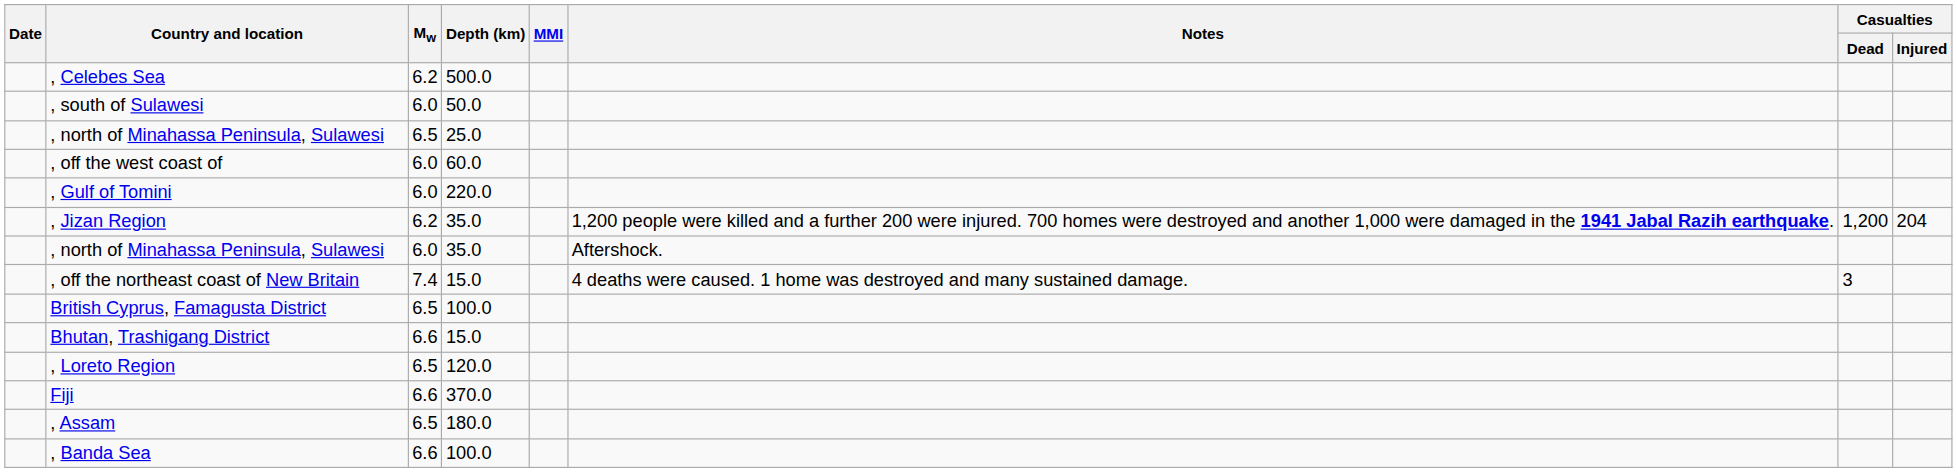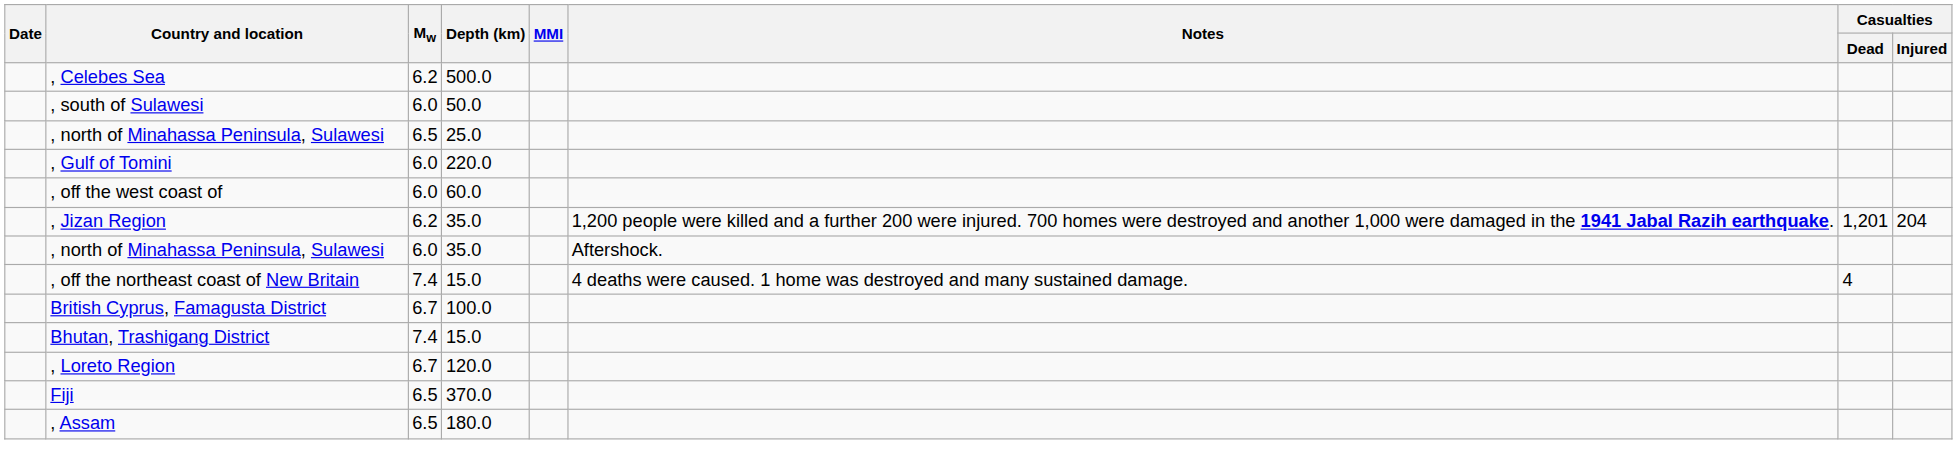 <table class="wikitable sortable sort-under" style="border:1px black; margin-left:1em;">
 <tr>
 <th rowspan="2"><small>Date</small></th>
 <th rowspan="2" style="width: 310px"><small>Country and location</small></th>
 <th rowspan="2"><small>M<sub>w</sub></small></th>
 <th rowspan="2"><small>Depth (km)</small></th>
 <th rowspan="2"><small><a href='#'>MMI</a></small></th>
 <th rowspan="2" class="unsortable"><small>Notes</small></th>
 <th colspan="2"><small>Casualties</small></th>
 </tr>
 <tr>
 <th><small>Dead</small></th>
 <th><small>Injured</small></th>
 </tr>
 <tr>
 <td></td>
 <td>, <a href='#'>Celebes Sea</a></td>
 <td>6.2</td>
 <td>500.0</td>
 <td></td>
 <td></td>
 <td></td>
 <td></td>
 </tr>
 <tr>
 <td></td>
 <td>, south of <a href='#'>Sulawesi</a></td>
 <td>6.0</td>
 <td>50.0</td>
 <td></td>
 <td></td>
 <td></td>
 <td></td>
 </tr>
 <tr>
 <td></td>
 <td>, north of <a href='#'>Minahassa Peninsula</a>, <a href='#'>Sulawesi</a></td>
 <td>6.5</td>
 <td>25.0</td>
 <td></td>
 <td></td>
 <td></td>
 <td></td>
 </tr>
 <tr>
 <td></td>
-<td>, off the west coast of</td>
+<td>, <a href='#'>Gulf of Tomini</a></td>
 <td>6.0</td>
-<td>60.0</td>
+<td>220.0</td>
 <td></td>
 <td></td>
 <td></td>
 <td></td>
 </tr>
 <tr>
 <td></td>
-<td>, <a href='#'>Gulf of Tomini</a></td>
+<td>, off the west coast of</td>
 <td>6.0</td>
-<td>220.0</td>
+<td>60.0</td>
 <td></td>
 <td></td>
 <td></td>
 <td></td>
 </tr>
 <tr>
 <td></td>
 <td>, <a href='#'>Jizan Region</a></td>
 <td>6.2</td>
 <td>35.0</td>
 <td></td>
 <td>1,200 people were killed and a further 200 were injured. 700 homes were destroyed and another 1,000 were damaged in the <strong><a href='#'>1941 Jabal Razih earthquake</a></strong>.</td>
-<td>1,200</td>
+<td>1,201</td>
 <td>204</td>
 </tr>
 <tr>
 <td></td>
 <td>, north of <a href='#'>Minahassa Peninsula</a>, <a href='#'>Sulawesi</a></td>
 <td>6.0</td>
 <td>35.0</td>
 <td></td>
 <td>Aftershock.</td>
 <td></td>
 <td></td>
 </tr>
 <tr>
 <td></td>
 <td>, off the northeast coast of <a href='#'>New Britain</a></td>
 <td>7.4</td>
 <td>15.0</td>
 <td></td>
 <td>4 deaths were caused. 1 home was destroyed and many sustained damage.</td>
-<td>3</td>
+<td>4</td>
 <td></td>
 </tr>
 <tr>
 <td></td>
 <td> <a href='#'>British Cyprus</a>, <a href='#'>Famagusta District</a></td>
-<td>6.5</td>
+<td>6.7</td>
 <td>100.0</td>
 <td></td>
 <td></td>
 <td></td>
 <td></td>
 </tr>
 <tr>
 <td></td>
 <td> <a href='#'>Bhutan</a>, <a href='#'>Trashigang District</a></td>
-<td>6.6</td>
+<td>7.4</td>
 <td>15.0</td>
 <td></td>
 <td></td>
 <td></td>
 <td></td>
 </tr>
 <tr>
 <td></td>
 <td>, <a href='#'>Loreto Region</a></td>
-<td>6.5</td>
+<td>6.7</td>
 <td>120.0</td>
 <td></td>
 <td></td>
 <td></td>
 <td></td>
 </tr>
 <tr>
 <td></td>
 <td> <a href='#'>Fiji</a></td>
-<td>6.6</td>
+<td>6.5</td>
 <td>370.0</td>
 <td></td>
 <td></td>
 <td></td>
 <td></td>
 </tr>
 <tr>
 <td></td>
 <td>, <a href='#'>Assam</a></td>
 <td>6.5</td>
 <td>180.0</td>
 <td></td>
 <td></td>
 <td></td>
 <td></td>
 </tr>
-<tr>
-<td></td>
-<td>, <a href='#'>Banda Sea</a></td>
-<td>6.6</td>
-<td>100.0</td>
-<td></td>
-<td></td>
-<td></td>
-<td></td>
-</tr>
 </table>
